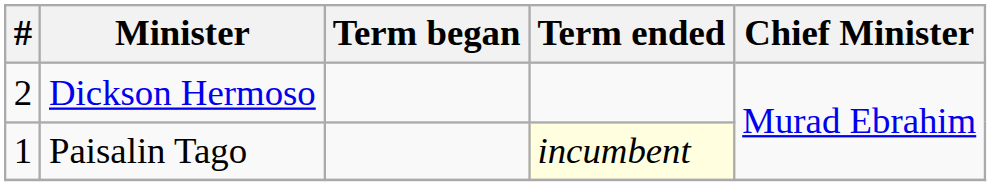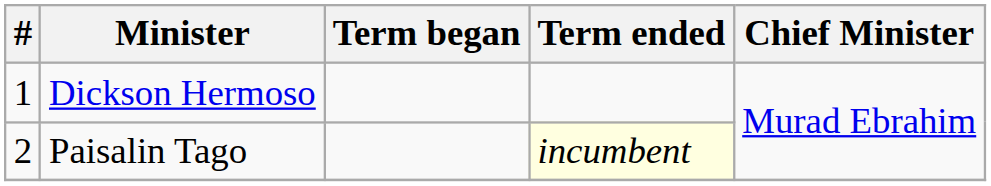 <table class="wikitable">
 <tr>
 <th>#</th>
 <th>Minister</th>
 <th>Term began</th>
 <th>Term ended</th>
 <th>Chief Minister</th>
 </tr>
 <tr>
-<td>2</td>
+<td>1</td>
 <td><a href='#'>Dickson Hermoso</a></td>
 <td></td>
 <td></td>
 <td rowspan=2><a href='#'>Murad Ebrahim</a></td>
 </tr>
 <tr>
-<td>1</td>
+<td>2</td>
 <td>Paisalin Tago</td>
 <td></td>
 <td style="background: lightyellow;"><em>incumbent</em></td>
 </tr>
 <tr>
 </tr>
 </table>
